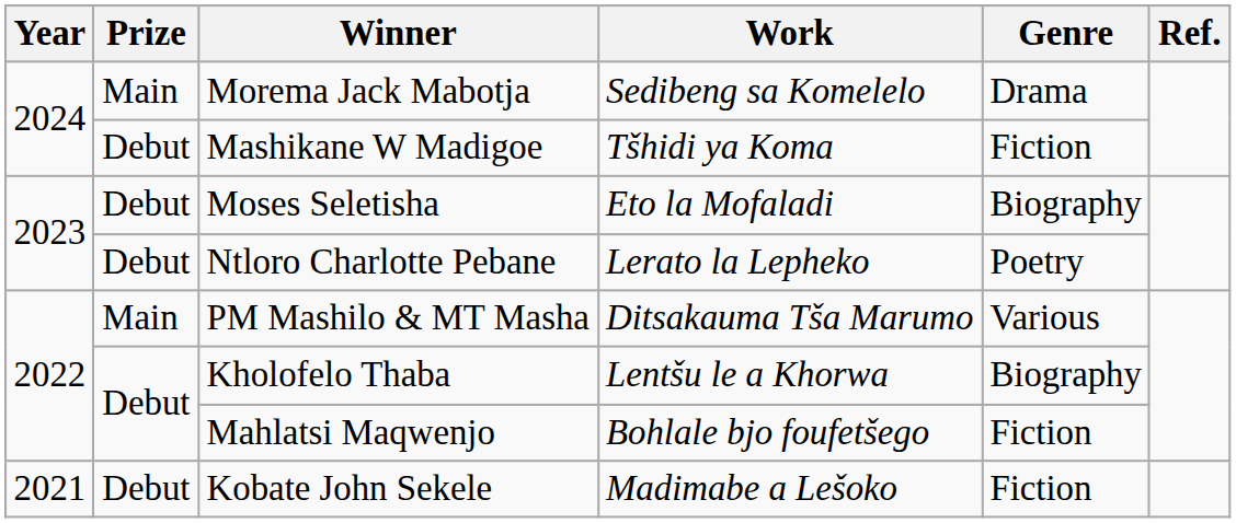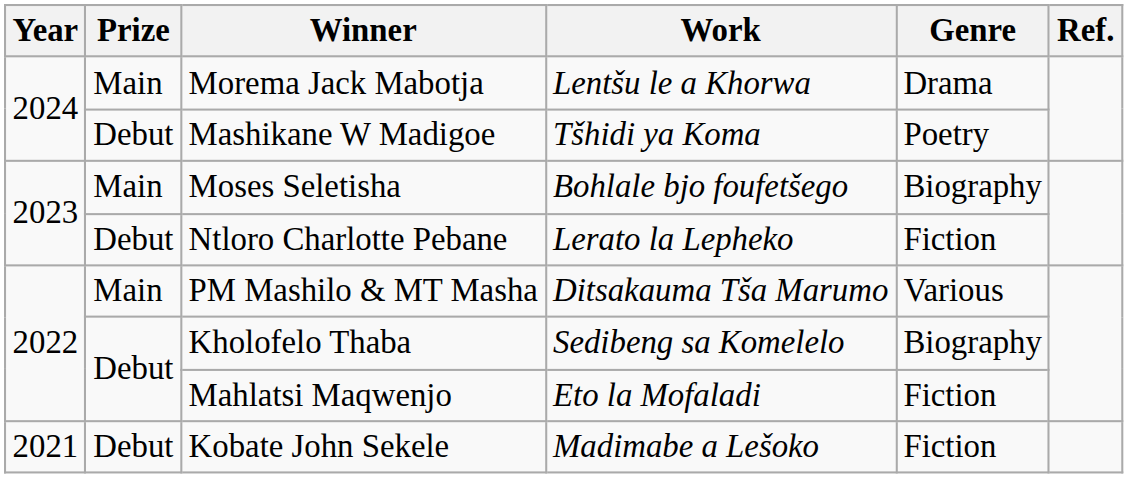 <table class="wikitable sortable">
 <tr>
 <th>Year</th>
 <th>Prize</th>
 <th>Winner</th>
 <th>Work</th>
 <th>Genre</th>
 <th>Ref.</th>
 </tr>
 <tr>
 <td rowspan="2">2024</td>
 <td>Main</td>
 <td>Morema Jack Mabotja</td>
-<td><em>Sedibeng sa Komelelo</em></td>
+<td><em>Lentšu le a Khorwa</em></td>
 <td>Drama</td>
 <td rowspan="2"></td>
 </tr>
 <tr>
 <td>Debut</td>
 <td>Mashikane W Madigoe</td>
 <td><em>Tšhidi ya Koma</em></td>
-<td>Fiction</td>
+<td>Poetry</td>
 </tr>
 <tr>
 <td rowspan="2">2023</td>
-<td>Debut</td>
+<td>Main</td>
 <td>Moses Seletisha</td>
-<td><em>Eto la Mofaladi</em></td>
+<td><em>Bohlale bjo foufetšego</em></td>
 <td>Biography</td>
 <td rowspan="2"></td>
 </tr>
 <tr>
 <td>Debut</td>
 <td>Ntloro Charlotte Pebane</td>
 <td><em>Lerato la Lepheko</em></td>
-<td>Poetry</td>
+<td>Fiction</td>
 </tr>
 <tr>
 <td rowspan="3">2022</td>
 <td>Main</td>
 <td>PM Mashilo & MT Masha</td>
 <td><em>Ditsakauma Tša Marumo</em></td>
 <td>Various</td>
 <td rowspan="3"></td>
 </tr>
 <tr>
 <td rowspan="2">Debut</td>
 <td>Kholofelo Thaba</td>
-<td><em>Lentšu le a Khorwa</em></td>
+<td><em>Sedibeng sa Komelelo</em></td>
 <td>Biography</td>
 </tr>
 <tr>
 <td>Mahlatsi Maqwenjo</td>
-<td><em>Bohlale bjo foufetšego</em></td>
+<td><em>Eto la Mofaladi</em></td>
 <td>Fiction</td>
 </tr>
 <tr>
 <td rowspan="1">2021</td>
 <td>Debut</td>
 <td>Kobate John Sekele</td>
 <td><em>Madimabe a Lešoko</em></td>
 <td>Fiction</td>
 <td></td>
 </tr>
 </table>
